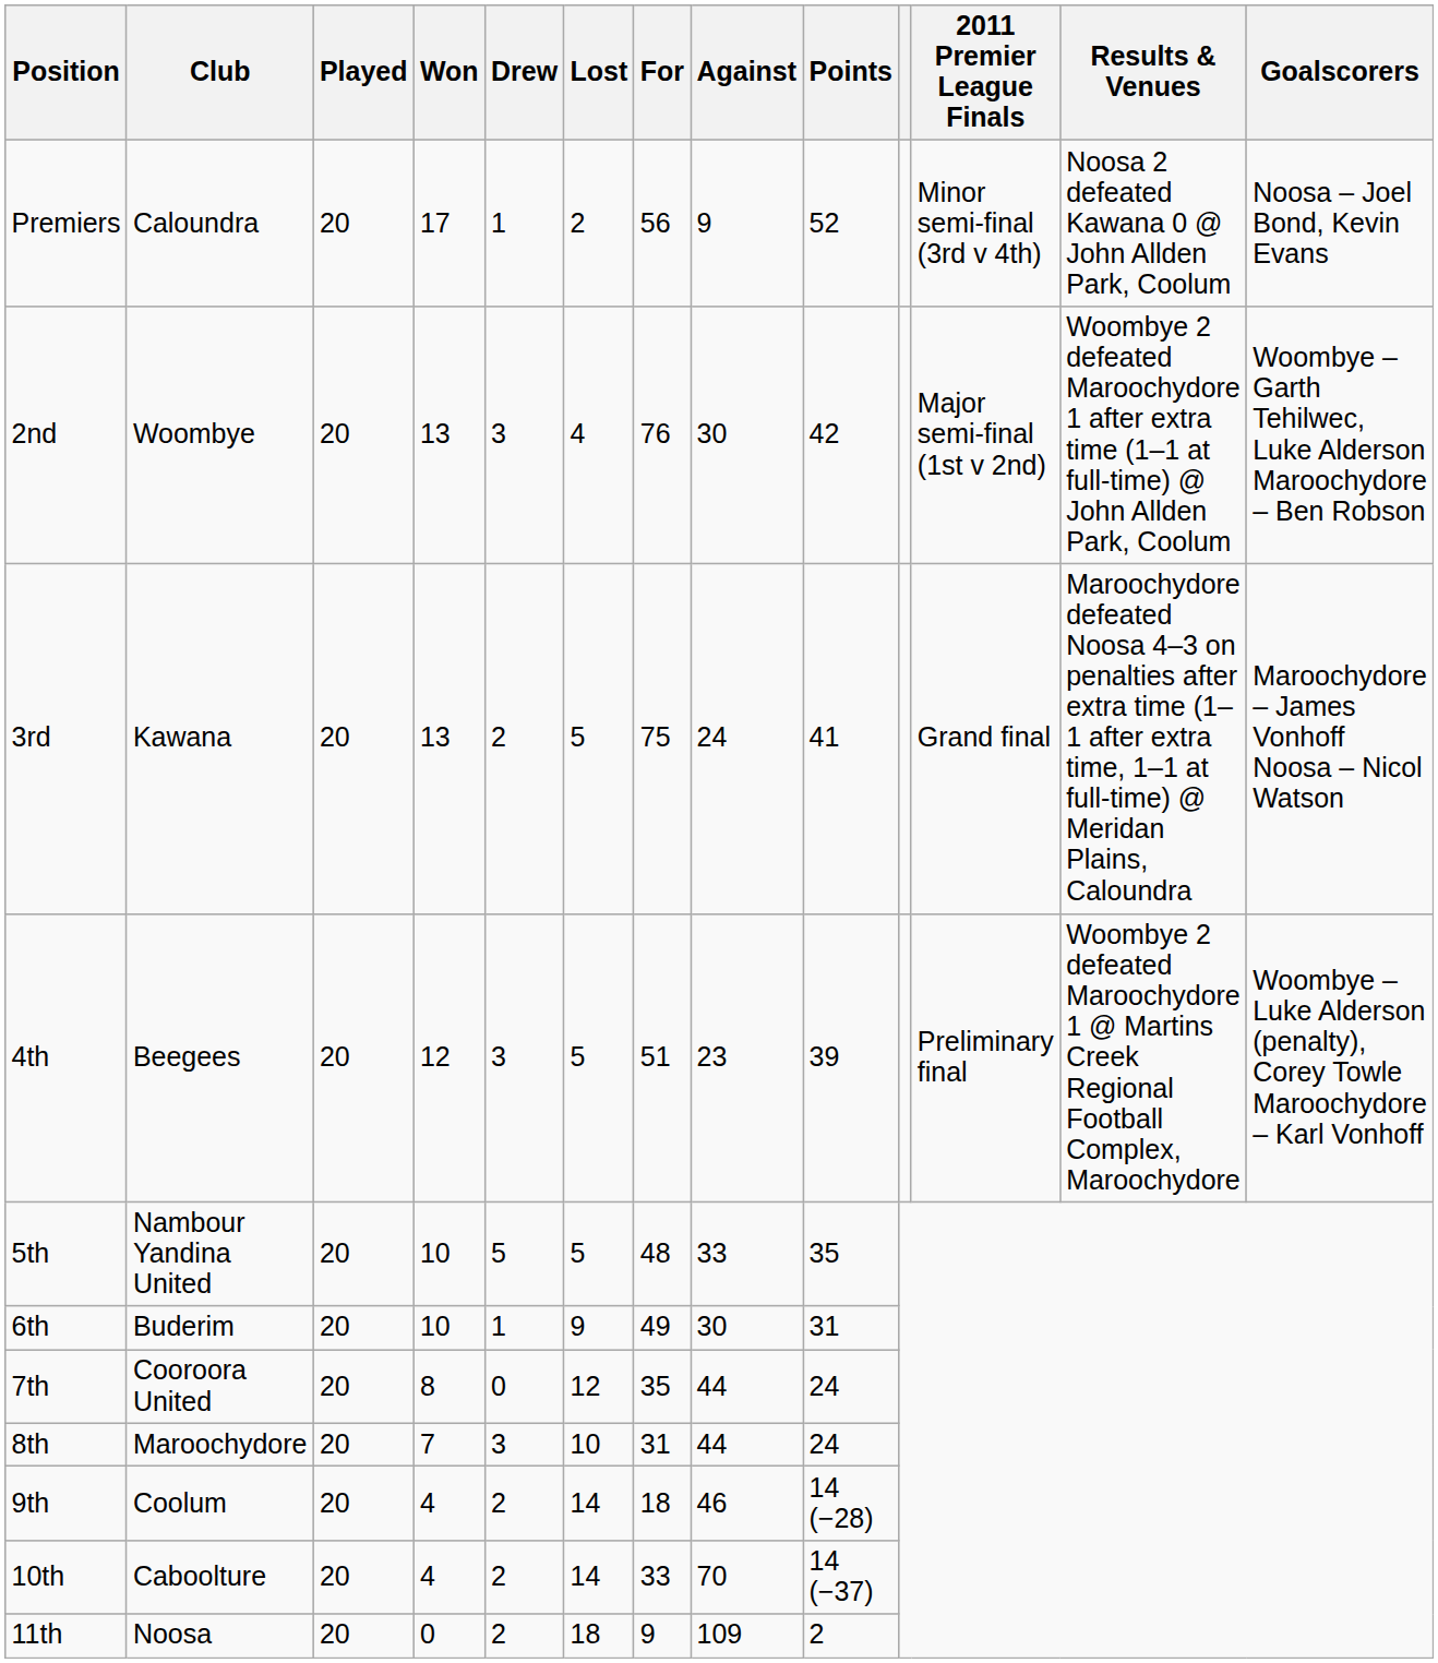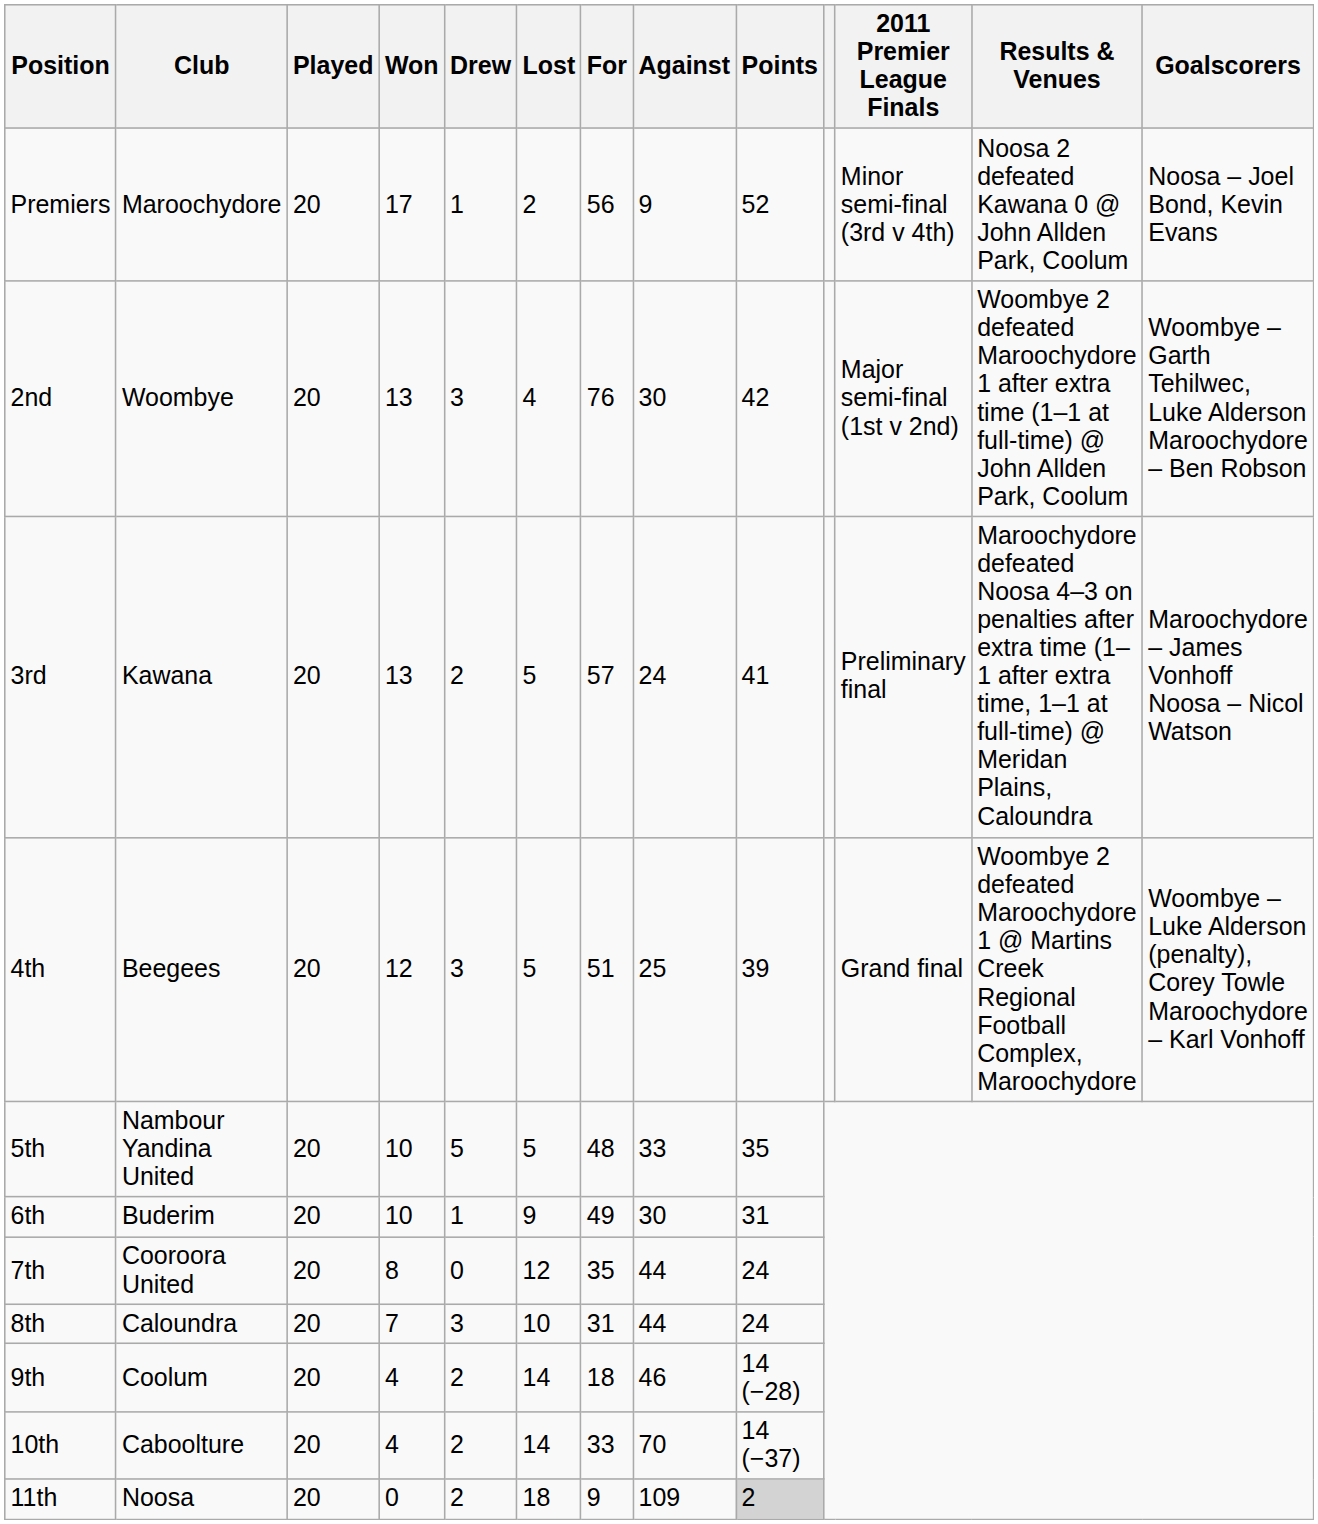 <table class="wikitable">
 <tr>
 <th>Position</th>
 <th>Club</th>
 <th>Played</th>
 <th>Won</th>
 <th>Drew</th>
 <th>Lost</th>
 <th>For</th>
 <th>Against</th>
 <th>Points</th>
 <th></th>
 <th>2011 Premier League Finals</th>
 <th>Results & Venues</th>
 <th>Goalscorers</th>
 </tr>
 <tr>
 <td>Premiers</td>
-<td>Caloundra</td>
+<td>Maroochydore</td>
 <td>20</td>
 <td>17</td>
 <td>1</td>
 <td>2</td>
 <td>56</td>
 <td>9</td>
 <td>52</td>
 <td></td>
 <td>Minor semi-final (3rd v 4th)</td>
 <td>Noosa 2 defeated Kawana 0 @ John Allden Park, Coolum</td>
 <td>Noosa – Joel Bond, Kevin Evans</td>
 </tr>
 <tr>
 <td>2nd</td>
 <td>Woombye</td>
 <td>20</td>
 <td>13</td>
 <td>3</td>
 <td>4</td>
 <td>76</td>
 <td>30</td>
 <td>42</td>
 <td></td>
 <td>Major semi-final (1st v 2nd)</td>
 <td>Woombye 2 defeated Maroochydore 1 after extra time (1–1 at full-time) @ John Allden Park, Coolum</td>
 <td>Woombye – Garth Tehilwec, Luke Alderson<br>Maroochydore – Ben Robson</td>
 </tr>
 <tr>
 <td>3rd</td>
 <td>Kawana</td>
 <td>20</td>
 <td>13</td>
 <td>2</td>
 <td>5</td>
-<td>75</td>
+<td>57</td>
 <td>24</td>
 <td>41</td>
 <td></td>
-<td>Grand final</td>
+<td>Preliminary final</td>
 <td>Maroochydore defeated Noosa 4–3 on penalties after extra time (1–1 after extra time, 1–1 at full-time) @ Meridan Plains, Caloundra</td>
 <td>Maroochydore – James Vonhoff<br>Noosa – Nicol Watson</td>
 </tr>
 <tr>
 <td>4th</td>
 <td>Beegees</td>
 <td>20</td>
 <td>12</td>
 <td>3</td>
 <td>5</td>
 <td>51</td>
-<td>23</td>
+<td>25</td>
 <td>39</td>
 <td></td>
-<td>Preliminary final</td>
+<td>Grand final</td>
 <td>Woombye 2 defeated Maroochydore 1 @ Martins Creek Regional Football Complex, Maroochydore</td>
 <td>Woombye – Luke Alderson (penalty), Corey Towle<br>Maroochydore – Karl Vonhoff</td>
 </tr>
 <tr>
 <td>5th</td>
 <td>Nambour Yandina United</td>
 <td>20</td>
 <td>10</td>
 <td>5</td>
 <td>5</td>
 <td>48</td>
 <td>33</td>
 <td>35</td>
 </tr>
 <tr>
 <td>6th</td>
 <td>Buderim</td>
 <td>20</td>
 <td>10</td>
 <td>1</td>
 <td>9</td>
 <td>49</td>
 <td>30</td>
 <td>31</td>
 </tr>
 <tr>
 <td>7th</td>
 <td>Cooroora United</td>
 <td>20</td>
 <td>8</td>
 <td>0</td>
 <td>12</td>
 <td>35</td>
 <td>44</td>
 <td>24</td>
 </tr>
 <tr>
 <td>8th</td>
-<td>Maroochydore</td>
+<td>Caloundra</td>
 <td>20</td>
 <td>7</td>
 <td>3</td>
 <td>10</td>
 <td>31</td>
 <td>44</td>
 <td>24</td>
 </tr>
 <tr>
 <td>9th</td>
 <td>Coolum</td>
 <td>20</td>
 <td>4</td>
 <td>2</td>
 <td>14</td>
 <td>18</td>
 <td>46</td>
 <td>14 (−28)</td>
 </tr>
 <tr>
 <td>10th</td>
 <td>Caboolture</td>
 <td>20</td>
 <td>4</td>
 <td>2</td>
 <td>14</td>
 <td>33</td>
 <td>70</td>
 <td>14 (−37)</td>
 </tr>
 <tr>
 <td>11th</td>
 <td>Noosa</td>
 <td>20</td>
 <td>0</td>
 <td>2</td>
 <td>18</td>
 <td>9</td>
 <td>109</td>
-<td>2</td>
+<td style="background: lightgrey;">2</td>
 </tr>
 </table>
